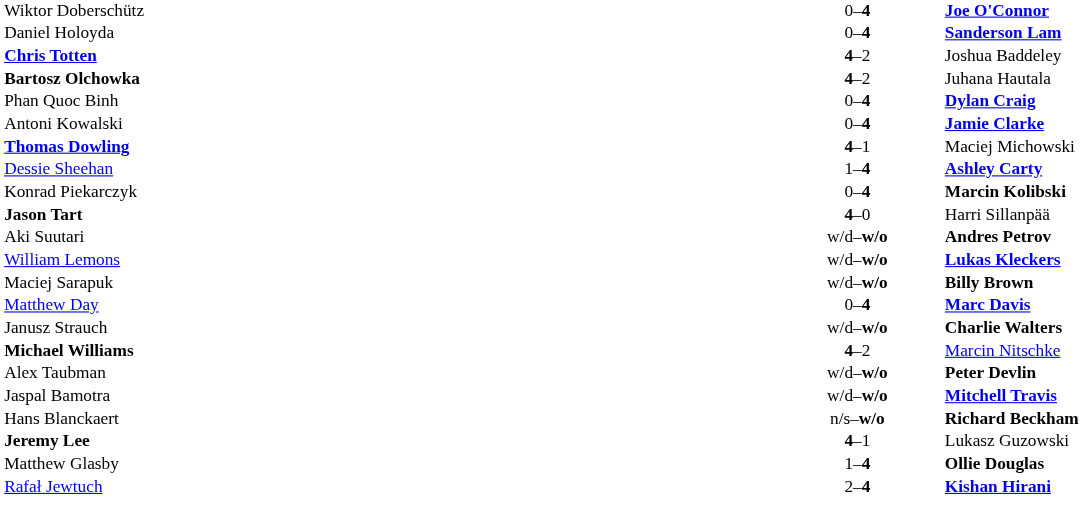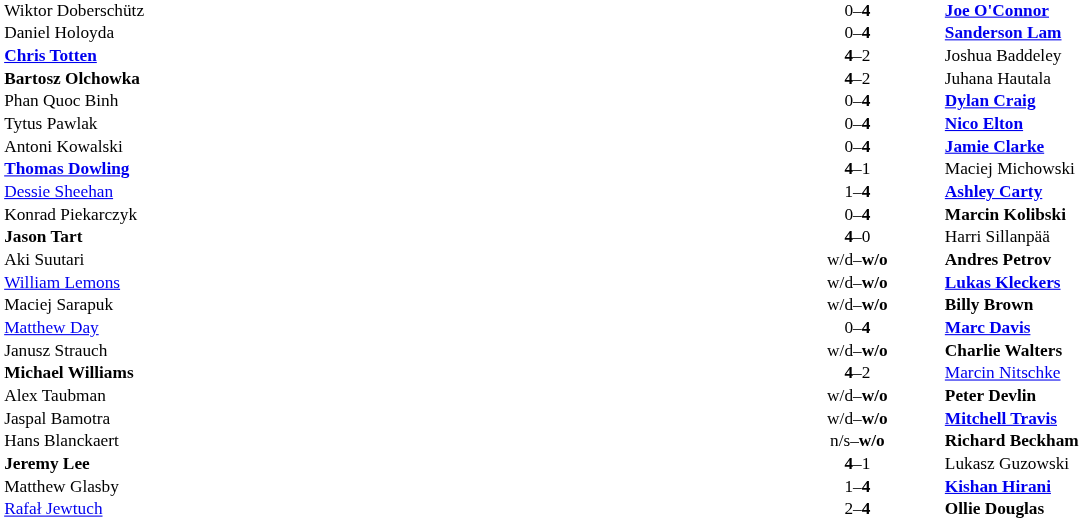 <table width="100%" cellspacing="1">
 <tr>
 <th width=45%></th>
 <th width=10%></th>
 <th width=45%></th>
 </tr>
 <tr>
 <td> Wiktor Doberschütz</td>
 <td align="center">0–<strong>4</strong></td>
 <td> <strong><a href='#'>Joe O'Connor</a></strong></td>
 </tr>
 <tr>
 <td> Daniel Holoyda</td>
 <td align="center">0–<strong>4</strong></td>
 <td> <strong><a href='#'>Sanderson Lam</a></strong></td>
 </tr>
 <tr>
 <td> <strong><a href='#'>Chris Totten</a></strong></td>
 <td align="center"><strong>4</strong>–2</td>
 <td> Joshua Baddeley</td>
 </tr>
 <tr>
 <td> <strong>Bartosz Olchowka</strong></td>
 <td align="center"><strong>4</strong>–2</td>
 <td> Juhana Hautala</td>
 </tr>
 <tr>
 <td> Phan Quoc Binh</td>
 <td align="center">0–<strong>4</strong></td>
 <td> <strong><a href='#'>Dylan Craig</a></strong></td>
+</tr>
+<tr>
+<td> Tytus Pawlak</td>
+<td align="center">0–<strong>4</strong></td>
+<td> <strong><a href='#'>Nico Elton</a></strong></td>
 </tr>
 <tr>
 <td> Antoni Kowalski</td>
 <td align="center">0–<strong>4</strong></td>
 <td> <strong><a href='#'>Jamie Clarke</a></strong></td>
 </tr>
 <tr>
 <td> <strong><a href='#'>Thomas Dowling</a></strong></td>
 <td align="center"><strong>4</strong>–1</td>
 <td> Maciej Michowski</td>
 </tr>
 <tr>
 <td> <a href='#'>Dessie Sheehan</a></td>
 <td align="center">1–<strong>4</strong></td>
 <td> <strong><a href='#'>Ashley Carty</a></strong></td>
 </tr>
 <tr>
 <td> Konrad Piekarczyk</td>
 <td align="center">0–<strong>4</strong></td>
 <td> <strong>Marcin Kolibski</strong></td>
 </tr>
 <tr>
 <td> <strong>Jason Tart</strong></td>
 <td align="center"><strong>4</strong>–0</td>
 <td> Harri Sillanpää</td>
 </tr>
 <tr>
 <td> Aki Suutari</td>
 <td align="center">w/d–<strong>w/o</strong></td>
 <td> <strong>Andres Petrov</strong></td>
 </tr>
 <tr>
 <td> <a href='#'>William Lemons</a></td>
 <td align="center">w/d–<strong>w/o</strong></td>
 <td> <strong><a href='#'>Lukas Kleckers</a></strong></td>
 </tr>
 <tr>
 <td> Maciej Sarapuk</td>
 <td align="center">w/d–<strong>w/o</strong></td>
 <td> <strong>Billy Brown</strong></td>
 </tr>
 <tr>
 <td> <a href='#'>Matthew Day</a></td>
 <td align="center">0–<strong>4</strong></td>
 <td> <strong><a href='#'>Marc Davis</a></strong></td>
 </tr>
 <tr>
 <td> Janusz Strauch</td>
 <td align="center">w/d–<strong>w/o</strong></td>
 <td> <strong>Charlie Walters</strong></td>
 </tr>
 <tr>
 <td> <strong>Michael Williams</strong></td>
 <td align="center"><strong>4</strong>–2</td>
 <td> <a href='#'>Marcin Nitschke</a></td>
 </tr>
 <tr>
 <td> Alex Taubman</td>
 <td align="center">w/d–<strong>w/o</strong></td>
 <td> <strong>Peter Devlin</strong></td>
 </tr>
 <tr>
 <td> Jaspal Bamotra</td>
 <td align="center">w/d–<strong>w/o</strong></td>
 <td> <strong><a href='#'>Mitchell Travis</a></strong></td>
 </tr>
 <tr>
 <td> Hans Blanckaert</td>
 <td align="center">n/s–<strong>w/o</strong></td>
 <td> <strong>Richard Beckham</strong></td>
 </tr>
 <tr>
 <td> <strong>Jeremy Lee</strong></td>
 <td align="center"><strong>4</strong>–1</td>
 <td> Lukasz Guzowski</td>
 </tr>
 <tr>
 <td> Matthew Glasby</td>
 <td align="center">1–<strong>4</strong></td>
-<td> <strong>Ollie Douglas</strong></td>
+<td> <strong><a href='#'>Kishan Hirani</a></strong></td>
 </tr>
 <tr>
 <td> <a href='#'>Rafał Jewtuch</a></td>
 <td align="center">2–<strong>4</strong></td>
-<td> <strong><a href='#'>Kishan Hirani</a></strong></td>
+<td> <strong>Ollie Douglas</strong></td>
 </tr>
 </table>
